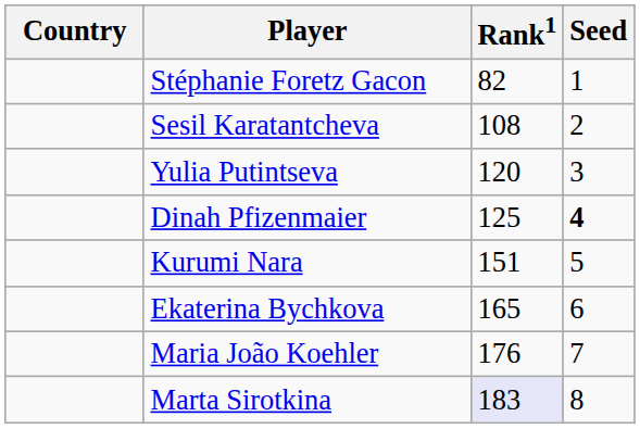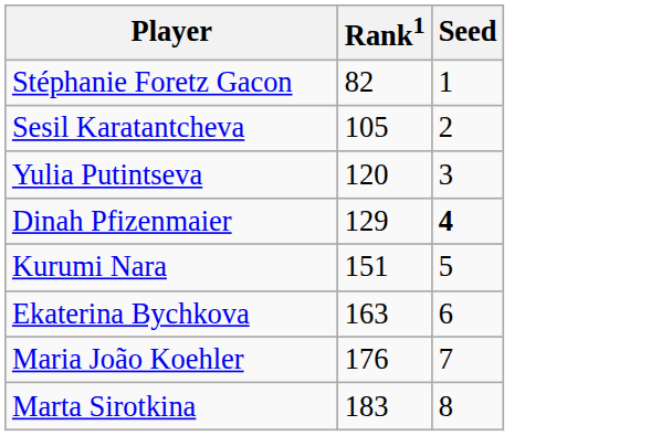 <table class="sortable wikitable">
 <tr>
-<th width="70">Country</th>
 <th width="175">Player</th>
 <th>Rank<sup>1</sup></th>
 <th>Seed</th>
 </tr>
 <tr>
-<td></td>
 <td><a href='#'>Stéphanie Foretz Gacon</a></td>
 <td>82</td>
 <td>1</td>
 </tr>
 <tr>
-<td></td>
 <td><a href='#'>Sesil Karatantcheva</a></td>
-<td>108</td>
+<td>105</td>
 <td>2</td>
 </tr>
 <tr>
-<td></td>
 <td><a href='#'>Yulia Putintseva</a></td>
 <td>120</td>
 <td>3</td>
 </tr>
 <tr>
-<td></td>
 <td><a href='#'>Dinah Pfizenmaier</a></td>
-<td>125</td>
+<td>129</td>
 <td><strong>4</strong></td>
 </tr>
 <tr>
-<td></td>
 <td><a href='#'>Kurumi Nara</a></td>
 <td>151</td>
 <td>5</td>
 </tr>
 <tr>
-<td></td>
 <td><a href='#'>Ekaterina Bychkova</a></td>
-<td>165</td>
+<td>163</td>
 <td>6</td>
 </tr>
 <tr>
-<td></td>
 <td><a href='#'>Maria João Koehler</a></td>
 <td>176</td>
 <td>7</td>
 </tr>
 <tr>
-<td></td>
 <td><a href='#'>Marta Sirotkina</a></td>
-<td style="background: lavender;">183</td>
+<td>183</td>
 <td>8</td>
 </tr>
 </table>
